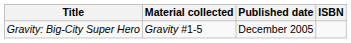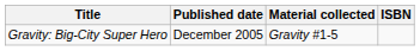 <table class="wikitable">
 <tr>
 <th>Title</th>
+<th>Published date</th>
 <th>Material collected</th>
-<th>Published date</th>
 <th>ISBN</th>
 </tr>
 <tr>
 <td><em>Gravity: Big-City Super Hero</em></td>
+<td>December 2005</td>
 <td><em>Gravity</em> #1-5</td>
-<td>December 2005</td>
 <td></td>
 </tr>
 </table>
